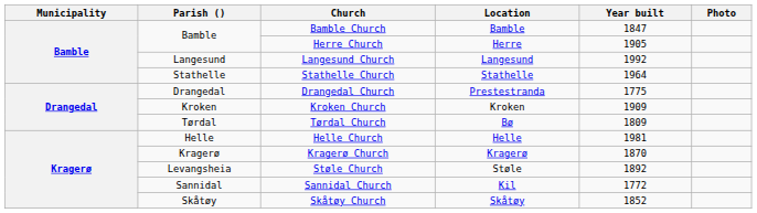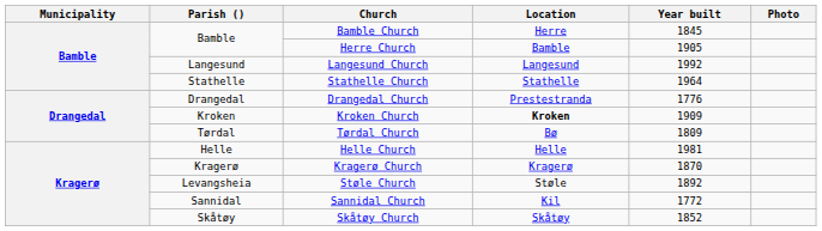 <table class="wikitable" style="text-align: center; width: 80%;">
 <tr>
 <th>Municipality</th>
 <th>Parish ()</th>
 <th>Church</th>
 <th>Location</th>
 <th>Year built</th>
 <th>Photo</th>
 </tr>
 <tr>
 <th rowspan="4"><a href='#'>Bamble</a></th>
 <td rowspan="2">Bamble</td>
 <td><a href='#'>Bamble Church</a></td>
-<td><a href='#'>Bamble</a></td>
-<td>1847</td>
+<td><a href='#'>Herre</a></td>
+<td>1845</td>
 <td></td>
 </tr>
 <tr>
 <td><a href='#'>Herre Church</a></td>
-<td><a href='#'>Herre</a></td>
+<td><a href='#'>Bamble</a></td>
 <td>1905</td>
 <td></td>
 </tr>
 <tr>
 <td rowspan="1">Langesund</td>
 <td><a href='#'>Langesund Church</a></td>
 <td><a href='#'>Langesund</a></td>
 <td>1992</td>
 <td></td>
 </tr>
 <tr>
 <td rowspan="1">Stathelle</td>
 <td><a href='#'>Stathelle Church</a></td>
 <td><a href='#'>Stathelle</a></td>
 <td>1964</td>
 <td></td>
 </tr>
 <tr>
 <th rowspan="3"><a href='#'>Drangedal</a></th>
 <td rowspan="1">Drangedal</td>
 <td><a href='#'>Drangedal Church</a></td>
 <td><a href='#'>Prestestranda</a></td>
-<td>1775</td>
+<td>1776</td>
 <td></td>
 </tr>
 <tr>
 <td rowspan="1">Kroken</td>
 <td><a href='#'>Kroken Church</a></td>
-<td>Kroken</td>
+<td><strong>Kroken</strong></td>
 <td>1909</td>
 <td></td>
 </tr>
 <tr>
 <td rowspan="1">Tørdal</td>
 <td><a href='#'>Tørdal Church</a></td>
 <td><a href='#'>Bø</a></td>
 <td>1809</td>
 <td></td>
 </tr>
 <tr>
 <th rowspan="5"><a href='#'>Kragerø</a></th>
 <td rowspan="1">Helle</td>
 <td><a href='#'>Helle Church</a></td>
 <td><a href='#'>Helle</a></td>
 <td>1981</td>
 <td></td>
 </tr>
 <tr>
 <td rowspan="1">Kragerø</td>
 <td><a href='#'>Kragerø Church</a></td>
 <td><a href='#'>Kragerø</a></td>
 <td>1870</td>
 <td></td>
 </tr>
 <tr>
 <td rowspan="1">Levangsheia</td>
 <td><a href='#'>Støle Church</a></td>
 <td>Støle</td>
 <td>1892</td>
 <td></td>
 </tr>
 <tr>
 <td rowspan="1">Sannidal</td>
 <td><a href='#'>Sannidal Church</a></td>
 <td><a href='#'>Kil</a></td>
 <td>1772</td>
 <td></td>
 </tr>
 <tr>
 <td rowspan="1">Skåtøy</td>
 <td><a href='#'>Skåtøy Church</a></td>
 <td><a href='#'>Skåtøy</a></td>
 <td>1852</td>
 <td></td>
 </tr>
 </table>
